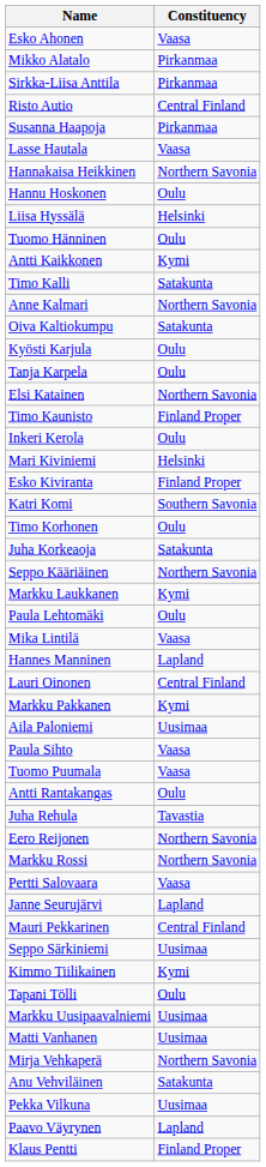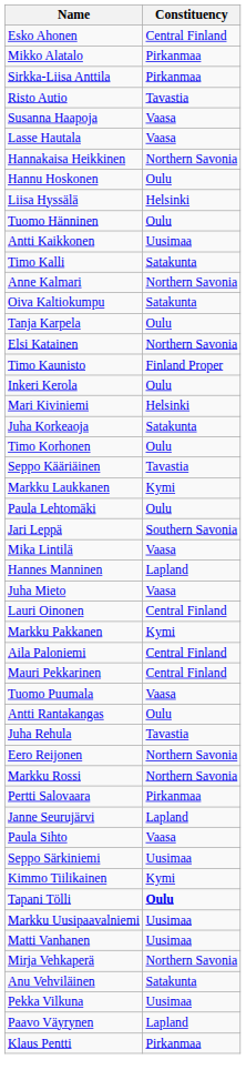 <table class="wikitable">
 <tr>
 <th>Name</th>
 <th>Constituency</th>
 </tr>
 <tr>
 <td><a href='#'>Esko Ahonen</a></td>
-<td><a href='#'>Vaasa</a></td>
+<td><a href='#'>Central Finland</a></td>
 </tr>
 <tr>
 <td><a href='#'>Mikko Alatalo</a></td>
 <td><a href='#'>Pirkanmaa</a></td>
 </tr>
 <tr>
 <td><a href='#'>Sirkka-Liisa Anttila</a></td>
 <td><a href='#'>Pirkanmaa</a></td>
 </tr>
 <tr>
 <td><a href='#'>Risto Autio</a></td>
-<td><a href='#'>Central Finland</a></td>
+<td><a href='#'>Tavastia</a></td>
 </tr>
 <tr>
 <td><a href='#'>Susanna Haapoja</a></td>
-<td><a href='#'>Pirkanmaa</a></td>
+<td><a href='#'>Vaasa</a></td>
 </tr>
 <tr>
 <td><a href='#'>Lasse Hautala</a></td>
 <td><a href='#'>Vaasa</a></td>
 </tr>
 <tr>
 <td><a href='#'>Hannakaisa Heikkinen</a></td>
 <td><a href='#'>Northern Savonia</a></td>
 </tr>
 <tr>
 <td><a href='#'>Hannu Hoskonen</a></td>
 <td><a href='#'>Oulu</a></td>
 </tr>
 <tr>
 <td><a href='#'>Liisa Hyssälä</a></td>
 <td><a href='#'>Helsinki</a></td>
 </tr>
 <tr>
 <td><a href='#'>Tuomo Hänninen</a></td>
 <td><a href='#'>Oulu</a></td>
 </tr>
 <tr>
 <td><a href='#'>Antti Kaikkonen</a></td>
-<td><a href='#'>Kymi</a></td>
+<td><a href='#'>Uusimaa</a></td>
 </tr>
 <tr>
 <td><a href='#'>Timo Kalli</a></td>
 <td><a href='#'>Satakunta</a></td>
 </tr>
 <tr>
 <td><a href='#'>Anne Kalmari</a></td>
 <td><a href='#'>Northern Savonia</a></td>
 </tr>
 <tr>
 <td><a href='#'>Oiva Kaltiokumpu</a></td>
 <td><a href='#'>Satakunta</a></td>
-</tr>
-<tr>
-<td><a href='#'>Kyösti Karjula</a></td>
-<td><a href='#'>Oulu</a></td>
 </tr>
 <tr>
 <td><a href='#'>Tanja Karpela</a></td>
 <td><a href='#'>Oulu</a></td>
 </tr>
 <tr>
 <td><a href='#'>Elsi Katainen</a></td>
 <td><a href='#'>Northern Savonia</a></td>
 </tr>
 <tr>
 <td><a href='#'>Timo Kaunisto</a></td>
 <td><a href='#'>Finland Proper</a></td>
 </tr>
 <tr>
 <td><a href='#'>Inkeri Kerola</a></td>
 <td><a href='#'>Oulu</a></td>
 </tr>
 <tr>
 <td><a href='#'>Mari Kiviniemi</a></td>
 <td><a href='#'>Helsinki</a></td>
 </tr>
 <tr>
-<td><a href='#'>Esko Kiviranta</a></td>
-<td><a href='#'>Finland Proper</a></td>
-</tr>
-<tr>
-<td><a href='#'>Katri Komi</a></td>
-<td><a href='#'>Southern Savonia</a></td>
+<td><a href='#'>Juha Korkeaoja</a></td>
+<td><a href='#'>Satakunta</a></td>
 </tr>
 <tr>
 <td><a href='#'>Timo Korhonen</a></td>
 <td><a href='#'>Oulu</a></td>
 </tr>
 <tr>
-<td><a href='#'>Juha Korkeaoja</a></td>
-<td><a href='#'>Satakunta</a></td>
-</tr>
-<tr>
 <td><a href='#'>Seppo Kääriäinen</a></td>
-<td><a href='#'>Northern Savonia</a></td>
+<td><a href='#'>Tavastia</a></td>
 </tr>
 <tr>
 <td><a href='#'>Markku Laukkanen</a></td>
 <td><a href='#'>Kymi</a></td>
 </tr>
 <tr>
 <td><a href='#'>Paula Lehtomäki</a></td>
 <td><a href='#'>Oulu</a></td>
 </tr>
 <tr>
+<td><a href='#'>Jari Leppä</a></td>
+<td><a href='#'>Southern Savonia</a></td>
+</tr>
+<tr>
 <td><a href='#'>Mika Lintilä</a></td>
 <td><a href='#'>Vaasa</a></td>
 </tr>
 <tr>
 <td><a href='#'>Hannes Manninen</a></td>
 <td><a href='#'>Lapland</a></td>
+</tr>
+<tr>
+<td><a href='#'>Juha Mieto</a></td>
+<td><a href='#'>Vaasa</a></td>
 </tr>
 <tr>
 <td><a href='#'>Lauri Oinonen</a></td>
 <td><a href='#'>Central Finland</a></td>
 </tr>
 <tr>
 <td><a href='#'>Markku Pakkanen</a></td>
 <td><a href='#'>Kymi</a></td>
 </tr>
 <tr>
 <td><a href='#'>Aila Paloniemi</a></td>
-<td><a href='#'>Uusimaa</a></td>
+<td><a href='#'>Central Finland</a></td>
 </tr>
 <tr>
-<td><a href='#'>Paula Sihto</a></td>
-<td><a href='#'>Vaasa</a></td>
+<td><a href='#'>Mauri Pekkarinen</a></td>
+<td><a href='#'>Central Finland</a></td>
 </tr>
 <tr>
 <td><a href='#'>Tuomo Puumala</a></td>
 <td><a href='#'>Vaasa</a></td>
 </tr>
 <tr>
 <td><a href='#'>Antti Rantakangas</a></td>
 <td><a href='#'>Oulu</a></td>
 </tr>
 <tr>
 <td><a href='#'>Juha Rehula</a></td>
 <td><a href='#'>Tavastia</a></td>
 </tr>
 <tr>
 <td><a href='#'>Eero Reijonen</a></td>
 <td><a href='#'>Northern Savonia</a></td>
 </tr>
 <tr>
 <td><a href='#'>Markku Rossi</a></td>
 <td><a href='#'>Northern Savonia</a></td>
 </tr>
 <tr>
 <td><a href='#'>Pertti Salovaara</a></td>
-<td><a href='#'>Vaasa</a></td>
+<td><a href='#'>Pirkanmaa</a></td>
 </tr>
 <tr>
 <td><a href='#'>Janne Seurujärvi</a></td>
 <td><a href='#'>Lapland</a></td>
 </tr>
 <tr>
-<td><a href='#'>Mauri Pekkarinen</a></td>
-<td><a href='#'>Central Finland</a></td>
+<td><a href='#'>Paula Sihto</a></td>
+<td><a href='#'>Vaasa</a></td>
 </tr>
 <tr>
 <td><a href='#'>Seppo Särkiniemi</a></td>
 <td><a href='#'>Uusimaa</a></td>
 </tr>
 <tr>
 <td><a href='#'>Kimmo Tiilikainen</a></td>
 <td><a href='#'>Kymi</a></td>
 </tr>
 <tr>
 <td><a href='#'>Tapani Tölli</a></td>
-<td><a href='#'>Oulu</a></td>
+<td><strong><a href='#'>Oulu</a></strong></td>
 </tr>
 <tr>
 <td><a href='#'>Markku Uusipaavalniemi</a></td>
 <td><a href='#'>Uusimaa</a></td>
 </tr>
 <tr>
 <td><a href='#'>Matti Vanhanen</a></td>
 <td><a href='#'>Uusimaa</a></td>
 </tr>
 <tr>
 <td><a href='#'>Mirja Vehkaperä</a></td>
 <td><a href='#'>Northern Savonia</a></td>
 </tr>
 <tr>
 <td><a href='#'>Anu Vehviläinen</a></td>
 <td><a href='#'>Satakunta</a></td>
 </tr>
 <tr>
 <td><a href='#'>Pekka Vilkuna</a></td>
 <td><a href='#'>Uusimaa</a></td>
 </tr>
 <tr>
 <td><a href='#'>Paavo Väyrynen</a></td>
 <td><a href='#'>Lapland</a></td>
 </tr>
 <tr>
 <td><a href='#'>Klaus Pentti</a></td>
-<td><a href='#'>Finland Proper</a></td>
+<td><a href='#'>Pirkanmaa</a></td>
 </tr>
 </table>
